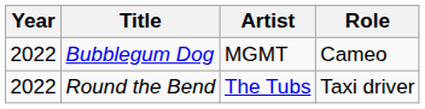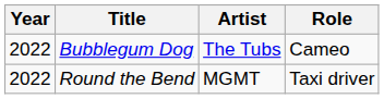 <table class="wikitable">
 <tr>
 <th>Year</th>
 <th>Title</th>
 <th>Artist</th>
 <th>Role</th>
 </tr>
 <tr>
 <td>2022</td>
 <td><em><a href='#'>Bubblegum Dog</a></em></td>
-<td>MGMT</td>
+<td><a href='#'>The Tubs</a></td>
 <td>Cameo</td>
 </tr>
 <tr>
 <td>2022</td>
 <td><em>Round the Bend</em></td>
-<td><a href='#'>The Tubs</a></td>
+<td>MGMT</td>
 <td>Taxi driver</td>
 </tr>
 </table>
